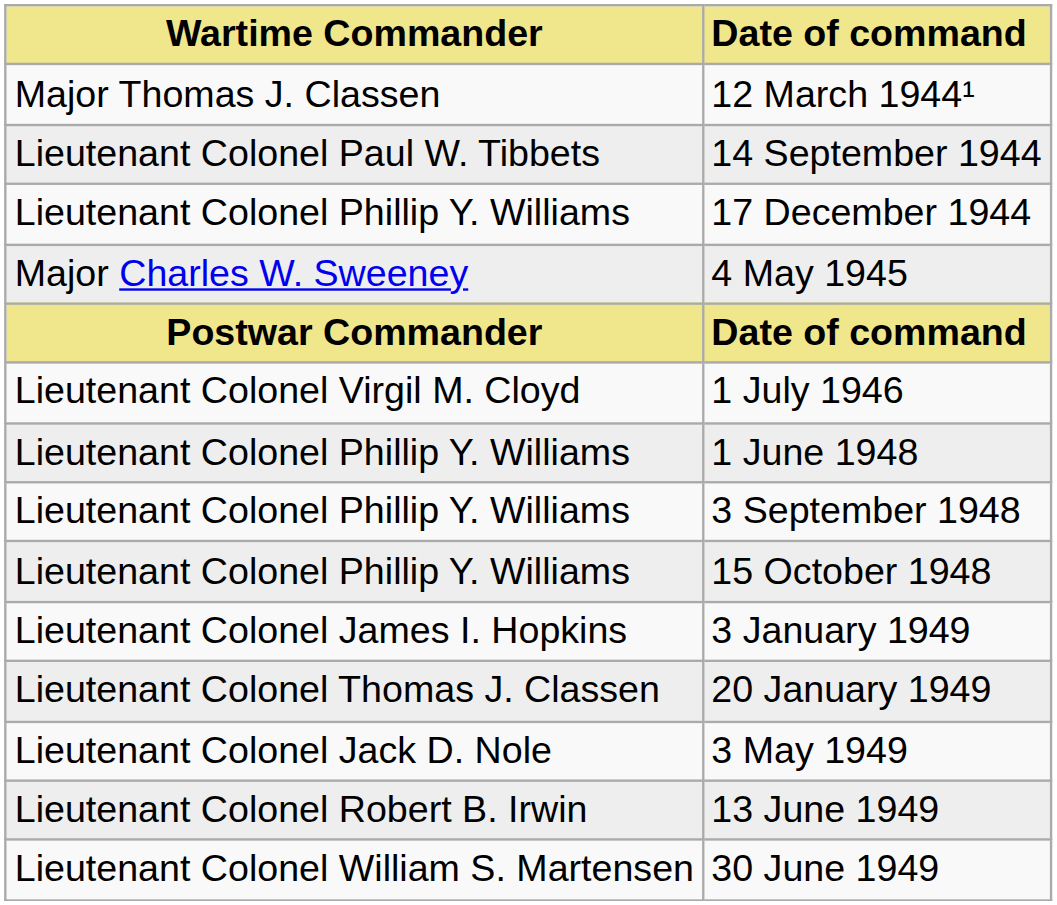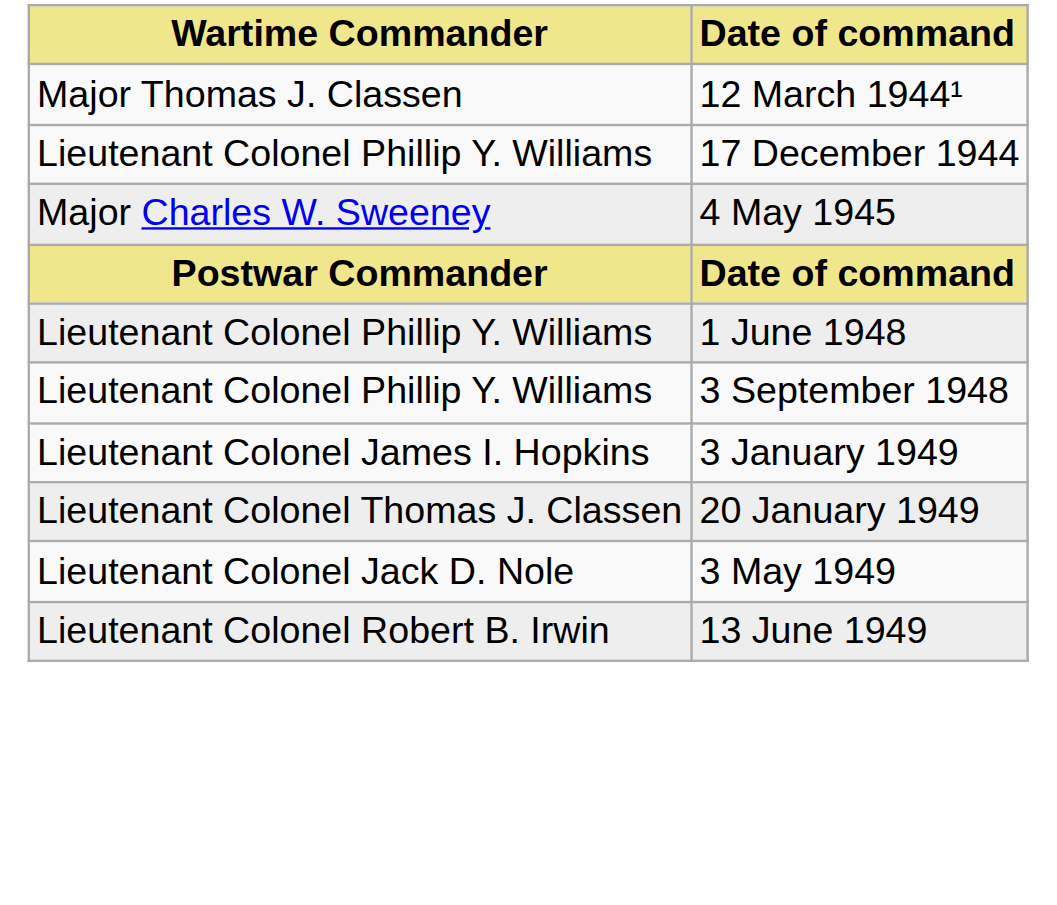 <table class="wikitable" style="margin:1em auto;">
 <tr style="background: khaki">
 <td align=center><strong>Wartime Commander</strong></td>
 <td><strong>Date of command</strong></td>
 </tr>
 <tr>
 <td>Major Thomas J. Classen</td>
 <td>12 March 1944¹</td>
-</tr>
-<tr style="background: #eeeeee;">
-<td>Lieutenant Colonel Paul W. Tibbets</td>
-<td>14 September 1944</td>
 </tr>
 <tr>
 <td>Lieutenant Colonel Phillip Y. Williams</td>
 <td>17 December 1944</td>
 </tr>
 <tr style="background: #eeeeee;">
 <td>Major <a href='#'>Charles W. Sweeney</a></td>
 <td>4 May 1945</td>
 </tr>
 <tr style="background: khaki">
 <td align=center><strong>Postwar Commander</strong></td>
 <td><strong>Date of command</strong></td>
 </tr>
-<tr>
-<td>Lieutenant Colonel Virgil M. Cloyd</td>
-<td>1 July 1946</td>
-</tr>
 <tr style="background: #eeeeee;">
 <td>Lieutenant Colonel Phillip Y. Williams</td>
 <td>1 June 1948</td>
 </tr>
 <tr>
 <td>Lieutenant Colonel Phillip Y. Williams</td>
 <td>3 September 1948</td>
-</tr>
-<tr style="background: #eeeeee;">
-<td>Lieutenant Colonel Phillip Y. Williams</td>
-<td>15 October 1948</td>
 </tr>
 <tr>
 <td>Lieutenant Colonel James I. Hopkins</td>
 <td>3 January 1949</td>
 </tr>
 <tr style="background: #eeeeee;">
 <td>Lieutenant Colonel Thomas J. Classen</td>
 <td>20 January 1949</td>
 </tr>
 <tr>
 <td>Lieutenant Colonel Jack D. Nole</td>
 <td>3 May 1949</td>
 </tr>
 <tr style="background: #eeeeee;">
 <td>Lieutenant Colonel Robert B. Irwin</td>
 <td>13 June 1949</td>
 </tr>
-<tr>
-<td>Lieutenant Colonel William S. Martensen</td>
-<td>30 June 1949</td>
-</tr>
 </table>
